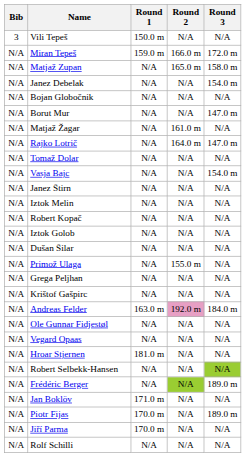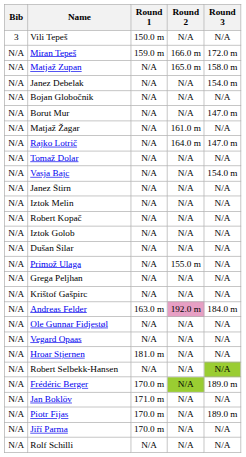 <table class="wikitable collapsible autocollapse sortable" cellpadding="3" cellspacing="0" border="1" style="background:#fff; font-size:86%; width:28%; line-height:16px; border:grey solid 1px; border-collapse:collapse;">
 <tr>
 <th width="30">Bib</th>
 <th width="165">Name</th>
 <th width="50">Round 1</th>
 <th width="50">Round 2</th>
 <th width="50">Round 3</th>
 </tr>
 <tr>
 <td align=center>3</td>
 <td> Vili Tepeš</td>
 <td align=center>150.0 m</td>
 <td align=center>N/A</td>
 <td align=center>N/A</td>
 </tr>
 <tr>
 <td align=center>N/A</td>
 <td> <a href='#'>Miran Tepeš</a></td>
 <td align=center>159.0 m</td>
 <td align=center>166.0 m</td>
 <td align=center>172.0 m</td>
 </tr>
 <tr>
 <td align=center>N/A</td>
 <td> <a href='#'>Matjaž Zupan</a></td>
 <td align=center>N/A</td>
 <td align=center>165.0 m</td>
 <td align=center>158.0 m</td>
 </tr>
 <tr>
 <td align=center>N/A</td>
 <td> Janez Debelak</td>
 <td align=center>N/A</td>
 <td align=center>N/A</td>
 <td align=center>154.0 m</td>
 </tr>
 <tr>
 <td align=center>N/A</td>
 <td> Bojan Globočnik</td>
 <td align=center>N/A</td>
 <td align=center>N/A</td>
 <td align=center>N/A</td>
 </tr>
 <tr>
 <td align=center>N/A</td>
 <td> Borut Mur</td>
 <td align=center>N/A</td>
 <td align=center>N/A</td>
 <td align=center>147.0 m</td>
 </tr>
 <tr>
 <td align=center>N/A</td>
 <td> Matjaž Žagar</td>
 <td align=center>N/A</td>
 <td align=center>161.0 m</td>
 <td align=center>N/A</td>
 </tr>
 <tr>
 <td align=center>N/A</td>
 <td> <a href='#'>Rajko Lotrič</a></td>
 <td align=center>N/A</td>
 <td align=center>164.0 m</td>
 <td align=center>147.0 m</td>
 </tr>
 <tr>
 <td align=center>N/A</td>
 <td> <a href='#'>Tomaž Dolar</a></td>
 <td align=center>N/A</td>
 <td align=center>N/A</td>
 <td align=center>N/A</td>
 </tr>
 <tr>
 <td align=center>N/A</td>
 <td> <a href='#'>Vasja Bajc</a></td>
 <td align=center>N/A</td>
 <td align=center>N/A</td>
 <td align=center>154.0 m</td>
 </tr>
 <tr>
 <td align=center>N/A</td>
 <td> Janez Štirn</td>
 <td align=center>N/A</td>
 <td align=center>N/A</td>
 <td align=center>N/A</td>
 </tr>
 <tr>
 <td align=center>N/A</td>
 <td> Iztok Melin</td>
 <td align=center>N/A</td>
 <td align=center>N/A</td>
 <td align=center>N/A</td>
 </tr>
 <tr>
 <td align=center>N/A</td>
 <td> Robert Kopač</td>
 <td align=center>N/A</td>
 <td align=center>N/A</td>
 <td align=center>N/A</td>
 </tr>
 <tr>
 <td align=center>N/A</td>
 <td> Iztok Golob</td>
 <td align=center>N/A</td>
 <td align=center>N/A</td>
 <td align=center>N/A</td>
 </tr>
 <tr>
 <td align=center>N/A</td>
 <td> Dušan Šilar</td>
 <td align=center>N/A</td>
 <td align=center>N/A</td>
 <td align=center>N/A</td>
 </tr>
 <tr>
 <td align=center>N/A</td>
 <td> <a href='#'>Primož Ulaga</a></td>
 <td align=center>N/A</td>
 <td align=center>155.0 m</td>
 <td align=center>N/A</td>
 </tr>
 <tr>
 <td align=center>N/A</td>
 <td> Grega Peljhan</td>
 <td align=center>N/A</td>
 <td align=center>N/A</td>
 <td align=center>N/A</td>
 </tr>
 <tr>
 <td align=center>N/A</td>
 <td> Krištof Gašpirc</td>
 <td align=center>N/A</td>
 <td align=center>N/A</td>
 <td align=center>N/A</td>
 </tr>
 <tr>
 <td align=center>N/A</td>
 <td> <a href='#'>Andreas Felder</a></td>
 <td align=center>163.0 m</td>
 <td align=center bgcolor=#E79FC4>192.0 m</td>
 <td align=center>184.0 m</td>
 </tr>
 <tr>
 <td align=center>N/A</td>
 <td> <a href='#'>Ole Gunnar Fidjestøl</a></td>
 <td align=center>N/A</td>
 <td align=center>N/A</td>
 <td align=center>N/A</td>
 </tr>
 <tr>
 <td align=center>N/A</td>
 <td> <a href='#'>Vegard Opaas</a></td>
 <td align=center>N/A</td>
 <td align=center>N/A</td>
 <td align=center>N/A</td>
 </tr>
 <tr>
 <td align=center>N/A</td>
 <td> <a href='#'>Hroar Stjernen</a></td>
 <td align=center>181.0 m</td>
 <td align=center>N/A</td>
 <td align=center>N/A</td>
 </tr>
 <tr>
 <td align=center>N/A</td>
 <td> Robert Selbekk-Hansen</td>
 <td align=center>N/A</td>
 <td align=center>N/A</td>
 <td align=center bgcolor=#9ACD32>N/A</td>
 </tr>
 <tr>
 <td align=center>N/A</td>
 <td> <a href='#'>Frédéric Berger</a></td>
-<td align=center>N/A</td>
+<td align=center>170.0 m</td>
 <td align=center bgcolor=#9ACD32>N/A</td>
 <td align=center>189.0 m</td>
 </tr>
 <tr>
 <td align=center>N/A</td>
 <td> <a href='#'>Jan Boklöv</a></td>
 <td align=center>171.0 m</td>
 <td align=center>N/A</td>
 <td align=center>N/A</td>
 </tr>
 <tr>
 <td align=center>N/A</td>
 <td> <a href='#'>Piotr Fijas</a></td>
 <td align=center>170.0 m</td>
 <td align=center>N/A</td>
 <td align=center>189.0 m</td>
 </tr>
 <tr>
 <td align=center>N/A</td>
 <td> <a href='#'>Jiří Parma</a></td>
 <td align=center>170.0 m</td>
 <td align=center>N/A</td>
 <td align=center>N/A</td>
 </tr>
 <tr>
 <td align=center>N/A</td>
 <td> Rolf Schilli</td>
 <td align=center>N/A</td>
 <td align=center>N/A</td>
 <td align=center>N/A</td>
 </tr>
 </table>
